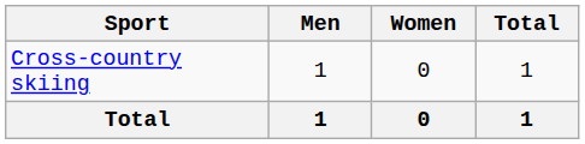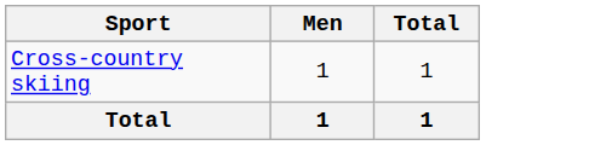 <table class="wikitable sortable" style=text-align:center>
 <tr>
 <th width=150>Sport</th>
 <th width=55>Men</th>
-<th width=55>Women</th>
 <th width=55>Total</th>
 </tr>
 <tr>
 <td align=left><a href='#'>Cross-country skiing</a></td>
 <td>1</td>
-<td>0</td>
 <td>1</td>
 </tr>
 <tr>
 <th>Total</th>
 <th>1</th>
-<th>0</th>
 <th>1</th>
 </tr>
 </table>
